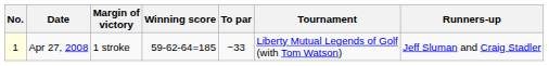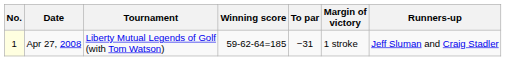 <table class="wikitable" style="font-size:95%;">
 <tr>
 <th>No.</th>
 <th>Date</th>
-<th>Margin of<br>victory</th>
+<th>Tournament</th>
 <th>Winning score</th>
 <th>To par</th>
-<th>Tournament</th>
+<th>Margin of<br>victory</th>
 <th>Runners-up</th>
 </tr>
 <tr>
 <td align=center style="background: lightyellow;">1</td>
 <td align=right>Apr 27, <a href='#'>2008</a></td>
+<td><a href='#'>Liberty Mutual Legends of Golf</a><br>(with  <a href='#'>Tom Watson</a>)</td>
+<td align=right>59-62-64=185</td>
+<td align=center>−31</td>
 <td>1 stroke</td>
-<td align=right>59-62-64=185</td>
-<td align=center>−33</td>
-<td><a href='#'>Liberty Mutual Legends of Golf</a><br>(with  <a href='#'>Tom Watson</a>)</td>
 <td> <a href='#'>Jeff Sluman</a> and  <a href='#'>Craig Stadler</a></td>
 </tr>
 </table>
